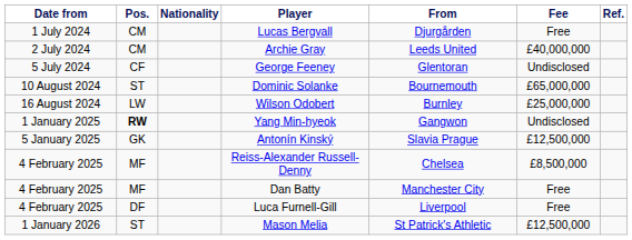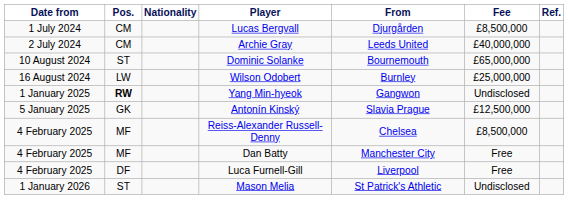 <table class="wikitable" style="text-align:center">
 <tr>
 <th style="background:#FFFFFF; color:#081159; width:150px;">Date from</th>
 <th style="background:#FFFFFF; color:#081159; width:50px;">Pos.</th>
 <th style="background:#FFFFFF; color:#081159; width:50px;">Nationality</th>
 <th style="background:#FFFFFF; color:#081159; width:200px;">Player</th>
 <th style="background:#FFFFFF; color:#081159; width:200px;">From</th>
 <th style="background:#FFFFFF; color:#081159; width:110px;">Fee</th>
 <th style="background:#FFFFFF; color:#081159; width:30px;">Ref.</th>
 </tr>
 <tr>
 <td>1 July 2024</td>
 <td>CM</td>
 <td></td>
 <td><a href='#'>Lucas Bergvall</a></td>
 <td> <a href='#'>Djurgården</a></td>
-<td>Free</td>
+<td>£8,500,000</td>
 <td nowrap></td>
 </tr>
 <tr>
 <td>2 July 2024</td>
 <td>CM</td>
 <td></td>
 <td><a href='#'>Archie Gray</a></td>
 <td> <a href='#'>Leeds United</a></td>
 <td>£40,000,000</td>
-<td></td>
-</tr>
-<tr>
-<td>5 July 2024</td>
-<td>CF</td>
-<td></td>
-<td><a href='#'>George Feeney</a></td>
-<td> <a href='#'>Glentoran</a></td>
-<td>Undisclosed</td>
 <td></td>
 </tr>
 <tr>
 <td>10 August 2024</td>
 <td>ST</td>
 <td></td>
 <td><a href='#'>Dominic Solanke</a></td>
 <td> <a href='#'>Bournemouth</a></td>
 <td>£65,000,000</td>
 <td></td>
 </tr>
 <tr>
 <td>16 August 2024</td>
 <td>LW</td>
 <td></td>
 <td><a href='#'>Wilson Odobert</a></td>
 <td> <a href='#'>Burnley</a></td>
 <td>£25,000,000</td>
 <td></td>
 </tr>
 <tr>
 <td>1 January 2025</td>
 <td><strong>RW</strong></td>
 <td></td>
 <td><a href='#'>Yang Min-hyeok</a></td>
 <td> <a href='#'>Gangwon</a></td>
 <td>Undisclosed</td>
 <td></td>
 </tr>
 <tr>
 <td>5 January 2025</td>
 <td>GK</td>
 <td></td>
 <td><a href='#'>Antonín Kinský</a></td>
 <td> <a href='#'>Slavia Prague</a></td>
 <td>£12,500,000</td>
 <td></td>
 </tr>
 <tr>
 <td>4 February 2025</td>
 <td>MF</td>
 <td></td>
 <td><a href='#'>Reiss-Alexander Russell-Denny</a></td>
 <td> <a href='#'>Chelsea</a></td>
 <td>£8,500,000</td>
 <td></td>
 </tr>
 <tr>
 <td>4 February 2025</td>
 <td>MF</td>
 <td></td>
 <td>Dan Batty</td>
 <td> <a href='#'>Manchester City</a></td>
 <td>Free</td>
 <td></td>
 </tr>
 <tr>
 <td>4 February 2025</td>
 <td>DF</td>
 <td></td>
 <td>Luca Furnell-Gill</td>
 <td> <a href='#'>Liverpool</a></td>
 <td>Free</td>
 <td></td>
 </tr>
 <tr>
 <td>1 January 2026</td>
 <td>ST</td>
 <td></td>
 <td><a href='#'>Mason Melia</a></td>
 <td> <a href='#'>St Patrick's Athletic</a></td>
-<td>£12,500,000</td>
+<td>Undisclosed</td>
 <td></td>
 </tr>
 </table>
